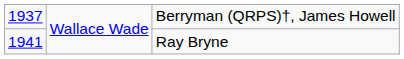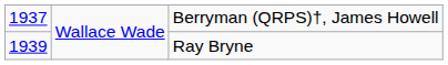 <table class="wikitable">
 <tr>
 </tr>
 <tr>
 <td><a href='#'>1937</a></td>
 <td rowspan="2"><a href='#'>Wallace Wade</a></td>
 <td>Berryman (QRPS)†, James Howell</td>
 </tr>
 <tr>
-<td><a href='#'>1941</a></td>
+<td><a href='#'>1939</a></td>
 <td>Ray Bryne</td>
 </tr>
 </table>
